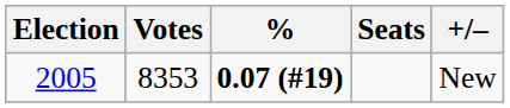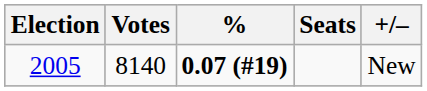 <table class=wikitable style=text-align:center>
 <tr>
 <th>Election</th>
 <th>Votes</th>
 <th>%</th>
 <th>Seats</th>
 <th>+/–</th>
 </tr>
 <tr>
 <td><a href='#'>2005</a></td>
-<td>8353</td>
+<td>8140</td>
 <td><strong>0.07 (#19)</strong></td>
 <td></td>
 <td>New</td>
 </tr>
 </table>
